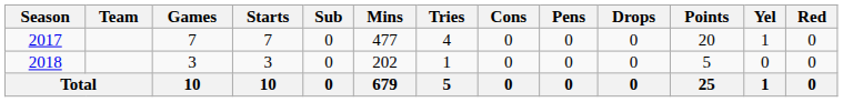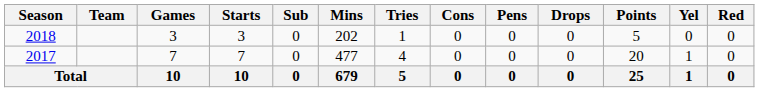 <table class="wikitable" style="text-align:center; line-height:90%; font-size:95%; width:60%;">
 <tr>
 <th>Season</th>
 <th>Team</th>
 <th>Games</th>
 <th>Starts</th>
 <th>Sub</th>
 <th>Mins</th>
 <th>Tries</th>
 <th>Cons</th>
 <th>Pens</th>
 <th>Drops</th>
 <th>Points</th>
 <th>Yel</th>
 <th>Red</th>
 </tr>
 <tr>
+<td><a href='#'>2018</a></td>
+<td></td>
+<td>3</td>
+<td>3</td>
+<td>0</td>
+<td>202</td>
+<td>1</td>
+<td>0</td>
+<td>0</td>
+<td>0</td>
+<td>5</td>
+<td>0</td>
+<td>0</td>
+</tr>
+<tr>
 <td><a href='#'>2017</a></td>
 <td></td>
 <td>7</td>
 <td>7</td>
 <td>0</td>
 <td>477</td>
 <td>4</td>
 <td>0</td>
 <td>0</td>
 <td>0</td>
 <td>20</td>
 <td>1</td>
-<td>0</td>
-</tr>
-<tr>
-<td><a href='#'>2018</a></td>
-<td></td>
-<td>3</td>
-<td>3</td>
-<td>0</td>
-<td>202</td>
-<td>1</td>
-<td>0</td>
-<td>0</td>
-<td>0</td>
-<td>5</td>
-<td>0</td>
 <td>0</td>
 </tr>
 <tr>
 <th colspan="2">Total</th>
 <th>10</th>
 <th>10</th>
 <th>0</th>
 <th>679</th>
 <th>5</th>
 <th>0</th>
 <th>0</th>
 <th>0</th>
 <th>25</th>
 <th>1</th>
 <th>0</th>
 </tr>
 </table>
